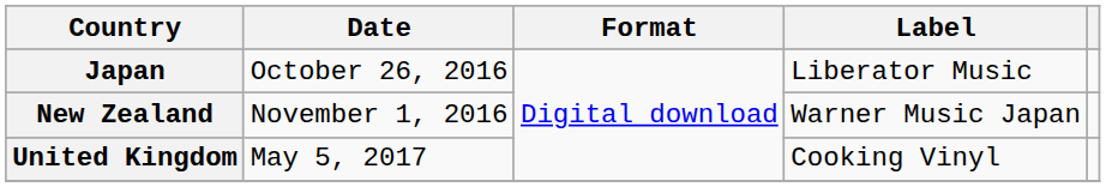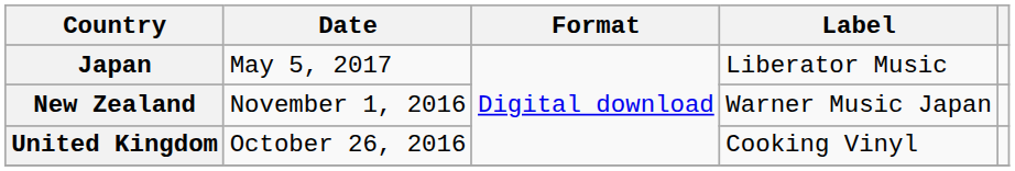 <table class="wikitable plainrowheaders">
 <tr>
 <th>Country</th>
 <th>Date</th>
 <th>Format</th>
 <th>Label</th>
 <th></th>
 </tr>
 <tr>
 <th scope="row">Japan</th>
-<td>October 26, 2016</td>
+<td>May 5, 2017</td>
 <td rowspan="3"><a href='#'>Digital download</a></td>
 <td>Liberator Music</td>
 <td></td>
 </tr>
 <tr>
 <th scope="row">New Zealand</th>
 <td>November 1, 2016</td>
 <td>Warner Music Japan</td>
 <td></td>
 </tr>
 <tr>
 <th scope="row">United Kingdom</th>
-<td>May 5, 2017</td>
+<td>October 26, 2016</td>
 <td>Cooking Vinyl</td>
 <td></td>
 </tr>
 <tr>
 </tr>
 </table>
